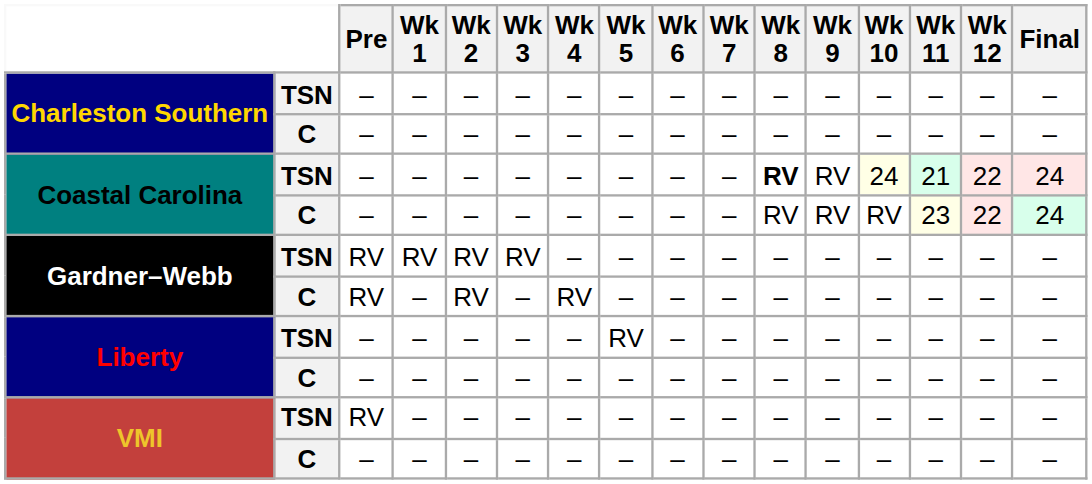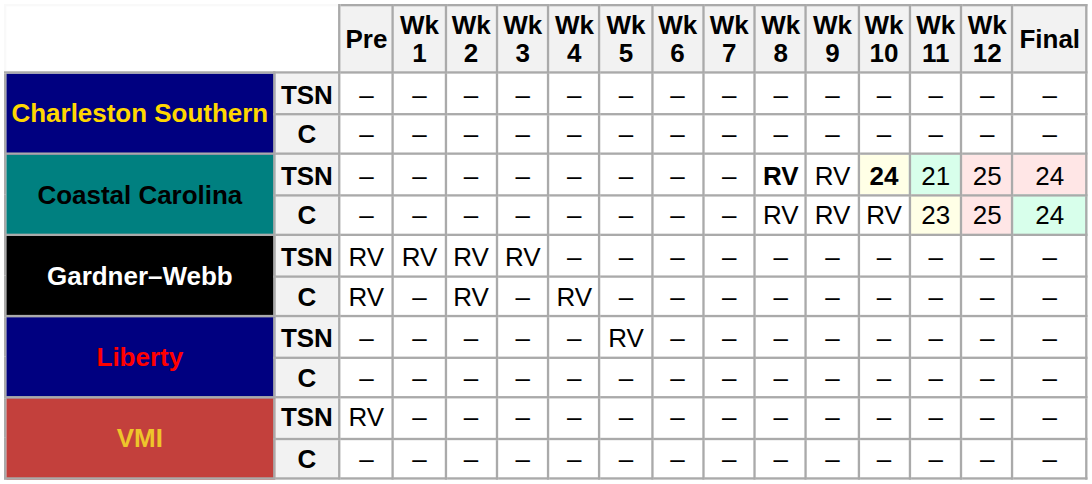 <table class="wikitable" style="white-space:nowrap;font-size:70%;">
 <tr>
 <th colspan=2 style="background:white; border-top-style:hidden; border-left-style:hidden;"> </th>
 <th>Pre</th>
 <th>Wk<br>1</th>
 <th>Wk<br>2</th>
 <th>Wk<br>3</th>
 <th>Wk<br>4</th>
 <th>Wk<br>5</th>
 <th>Wk<br>6</th>
 <th>Wk<br>7</th>
 <th>Wk<br>8</th>
 <th>Wk<br>9</th>
 <th>Wk<br>10</th>
 <th>Wk<br>11</th>
 <th>Wk<br>12</th>
 <th>Final</th>
 </tr>
 <tr style="text-align:center;">
 <th rowspan=2 style="background:navy; color:gold;">Charleston Southern</th>
 <th>TSN</th>
 <td style="background:#FFF;">–</td>
 <td style="background:#FFF;">–</td>
 <td style="background:#FFF;">–</td>
 <td style="background:#FFF;">–</td>
 <td style="background:#FFF;">–</td>
 <td style="background:#FFF;">–</td>
 <td style="background:#FFF;">–</td>
 <td style="background:#FFF;">–</td>
 <td style="background:#FFF;">–</td>
 <td style="background:#FFF;">–</td>
 <td style="background:#FFF;">–</td>
 <td style="background:#FFF;">–</td>
 <td style="background:#FFF;">–</td>
 <td style="background:#FFF;">–</td>
 </tr>
 <tr style="text-align:center;">
 <th>C</th>
 <td style="background:#FFF;">–</td>
 <td style="background:#FFF;">–</td>
 <td style="background:#FFF;">–</td>
 <td style="background:#FFF;">–</td>
 <td style="background:#FFF;">–</td>
 <td style="background:#FFF;">–</td>
 <td style="background:#FFF;">–</td>
 <td style="background:#FFF;">–</td>
 <td style="background:#FFF;">–</td>
 <td style="background:#FFF;">–</td>
 <td style="background:#FFF;">–</td>
 <td style="background:#FFF;">–</td>
 <td style="background:#FFF;">–</td>
 <td style="background:#FFF;">–</td>
 </tr>
 <tr style="text-align:center;">
 <th rowspan=2 style="background:teal; color:black;">Coastal Carolina</th>
 <th>TSN</th>
 <td style="background:#FFF;">–</td>
 <td style="background:#FFF;">–</td>
 <td style="background:#FFF;">–</td>
 <td style="background:#FFF;">–</td>
 <td style="background:#FFF;">–</td>
 <td style="background:#FFF;">–</td>
 <td style="background:#FFF;">–</td>
 <td style="background:#FFF;">–</td>
 <td style="background:#FFF;"><strong>RV</strong></td>
 <td style="background:#FFF;">RV</td>
-<td style="background:#FFFFE6;">24</td>
+<td style="background:#FFFFE6;"><strong>24</strong></td>
 <td style="background:#D8FFEB;">21</td>
-<td style="background:#FFE6E6;">22</td>
+<td style="background:#FFE6E6;">25</td>
 <td style="background:#FFE6E6;">24</td>
 </tr>
 <tr style="text-align:center;">
 <th>C</th>
 <td style="background:#FFF;">–</td>
 <td style="background:#FFF;">–</td>
 <td style="background:#FFF;">–</td>
 <td style="background:#FFF;">–</td>
 <td style="background:#FFF;">–</td>
 <td style="background:#FFF;">–</td>
 <td style="background:#FFF;">–</td>
 <td style="background:#FFF;">–</td>
 <td style="background:#FFF;">RV</td>
 <td style="background:#FFF;">RV</td>
 <td style="background:#FFF;">RV</td>
 <td style="background:#FFFFE6;">23</td>
-<td style="background:#FFE6E6;">22</td>
+<td style="background:#FFE6E6;">25</td>
 <td style="background:#D8FFEB;">24</td>
 </tr>
 <tr style="text-align:center;">
 <th rowspan=2 style="background:black; color:white;">Gardner–Webb</th>
 <th>TSN</th>
 <td style="background:#FFF;">RV</td>
 <td style="background:#FFF;">RV</td>
 <td style="background:#FFF;">RV</td>
 <td style="background:#FFF;">RV</td>
 <td style="background:#FFF;">–</td>
 <td style="background:#FFF;">–</td>
 <td style="background:#FFF;">–</td>
 <td style="background:#FFF;">–</td>
 <td style="background:#FFF;">–</td>
 <td style="background:#FFF;">–</td>
 <td style="background:#FFF;">–</td>
 <td style="background:#FFF;">–</td>
 <td style="background:#FFF;">–</td>
 <td style="background:#FFF;">–</td>
 </tr>
 <tr style="text-align:center;">
 <th>C</th>
 <td style="background:#FFF;">RV</td>
 <td style="background:#FFF;">–</td>
 <td style="background:#FFF;">RV</td>
 <td style="background:#FFF;">–</td>
 <td style="background:#FFF;">RV</td>
 <td style="background:#FFF;">–</td>
 <td style="background:#FFF;">–</td>
 <td style="background:#FFF;">–</td>
 <td style="background:#FFF;">–</td>
 <td style="background:#FFF;">–</td>
 <td style="background:#FFF;">–</td>
 <td style="background:#FFF;">–</td>
 <td style="background:#FFF;">–</td>
 <td style="background:#FFF;">–</td>
 </tr>
 <tr style="text-align:center;">
 <th rowspan=2 style="background:navy; color:red;">Liberty</th>
 <th>TSN</th>
 <td style="background:#FFF;">–</td>
 <td style="background:#FFF;">–</td>
 <td style="background:#FFF;">–</td>
 <td style="background:#FFF;">–</td>
 <td style="background:#FFF;">–</td>
 <td style="background:#FFF;">RV</td>
 <td style="background:#FFF;">–</td>
 <td style="background:#FFF;">–</td>
 <td style="background:#FFF;">–</td>
 <td style="background:#FFF;">–</td>
 <td style="background:#FFF;">–</td>
 <td style="background:#FFF;">–</td>
 <td style="background:#FFF;">–</td>
 <td style="background:#FFF;">–</td>
 </tr>
 <tr style="text-align:center;">
 <th>C</th>
 <td style="background:#FFF;">–</td>
 <td style="background:#FFF;">–</td>
 <td style="background:#FFF;">–</td>
 <td style="background:#FFF;">–</td>
 <td style="background:#FFF;">–</td>
 <td style="background:#FFF;">–</td>
 <td style="background:#FFF;">–</td>
 <td style="background:#FFF;">–</td>
 <td style="background:#FFF;">–</td>
 <td style="background:#FFF;">–</td>
 <td style="background:#FFF;">–</td>
 <td style="background:#FFF;">–</td>
 <td style="background:#FFF;">–</td>
 <td style="background:#FFF;">–</td>
 </tr>
 <tr style="text-align:center;">
 <th rowspan=2 style="background:#C3403C; color:#EEC52B;">VMI</th>
 <th>TSN</th>
 <td style="background:#FFF;">RV</td>
 <td style="background:#FFF;">–</td>
 <td style="background:#FFF;">–</td>
 <td style="background:#FFF;">–</td>
 <td style="background:#FFF;">–</td>
 <td style="background:#FFF;">–</td>
 <td style="background:#FFF;">–</td>
 <td style="background:#FFF;">–</td>
 <td style="background:#FFF;">–</td>
 <td style="background:#FFF;">–</td>
 <td style="background:#FFF;">–</td>
 <td style="background:#FFF;">–</td>
 <td style="background:#FFF;">–</td>
 <td style="background:#FFF;">–</td>
 </tr>
 <tr style="text-align:center;">
 <th>C</th>
 <td style="background:#FFF;">–</td>
 <td style="background:#FFF;">–</td>
 <td style="background:#FFF;">–</td>
 <td style="background:#FFF;">–</td>
 <td style="background:#FFF;">–</td>
 <td style="background:#FFF;">–</td>
 <td style="background:#FFF;">–</td>
 <td style="background:#FFF;">–</td>
 <td style="background:#FFF;">–</td>
 <td style="background:#FFF;">–</td>
 <td style="background:#FFF;">–</td>
 <td style="background:#FFF;">–</td>
 <td style="background:#FFF;">–</td>
 <td style="background:#FFF;">–</td>
 </tr>
 </table>
